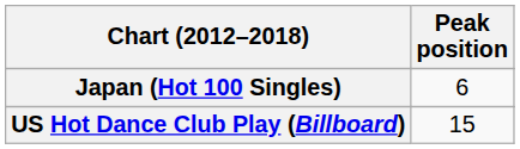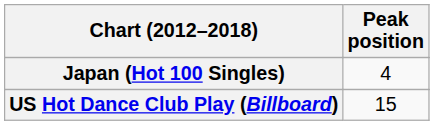 <table class="wikitable sortable plainrowheaders" style="text-align:center">
 <tr>
 <th scope="col">Chart (2012–2018)</th>
 <th scope="col">Peak<br>position</th>
 </tr>
 <tr>
 </tr>
 <tr>
 <th scope="row">Japan (<a href='#'>Hot 100</a> Singles)</th>
-<td>6</td>
+<td>4</td>
 </tr>
 <tr>
 </tr>
 <tr>
 <th scope="row">US <a href='#'>Hot Dance Club Play</a> (<em><a href='#'>Billboard</a></em>)</th>
 <td>15</td>
 </tr>
 </table>
